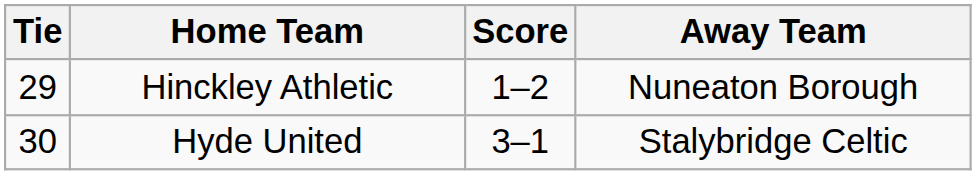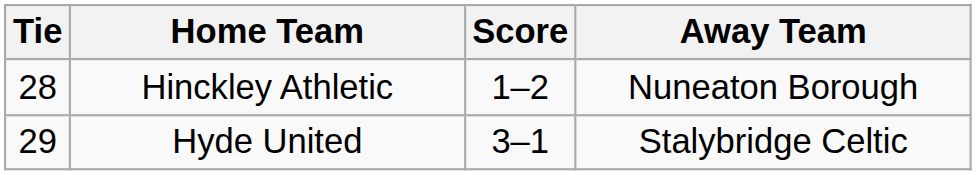 <table class="wikitable" style="text-align:center;">
 <tr>
 <th width=20>Tie</th>
 <th width=175>Home Team</th>
 <th width=20>Score</th>
 <th width=175>Away Team</th>
 </tr>
 <tr>
-<td>29</td>
+<td>28</td>
 <td>Hinckley Athletic</td>
 <td>1–2</td>
 <td>Nuneaton Borough</td>
 </tr>
 <tr>
-<td>30</td>
+<td>29</td>
 <td>Hyde United</td>
 <td>3–1</td>
 <td>Stalybridge Celtic</td>
 </tr>
 </table>
